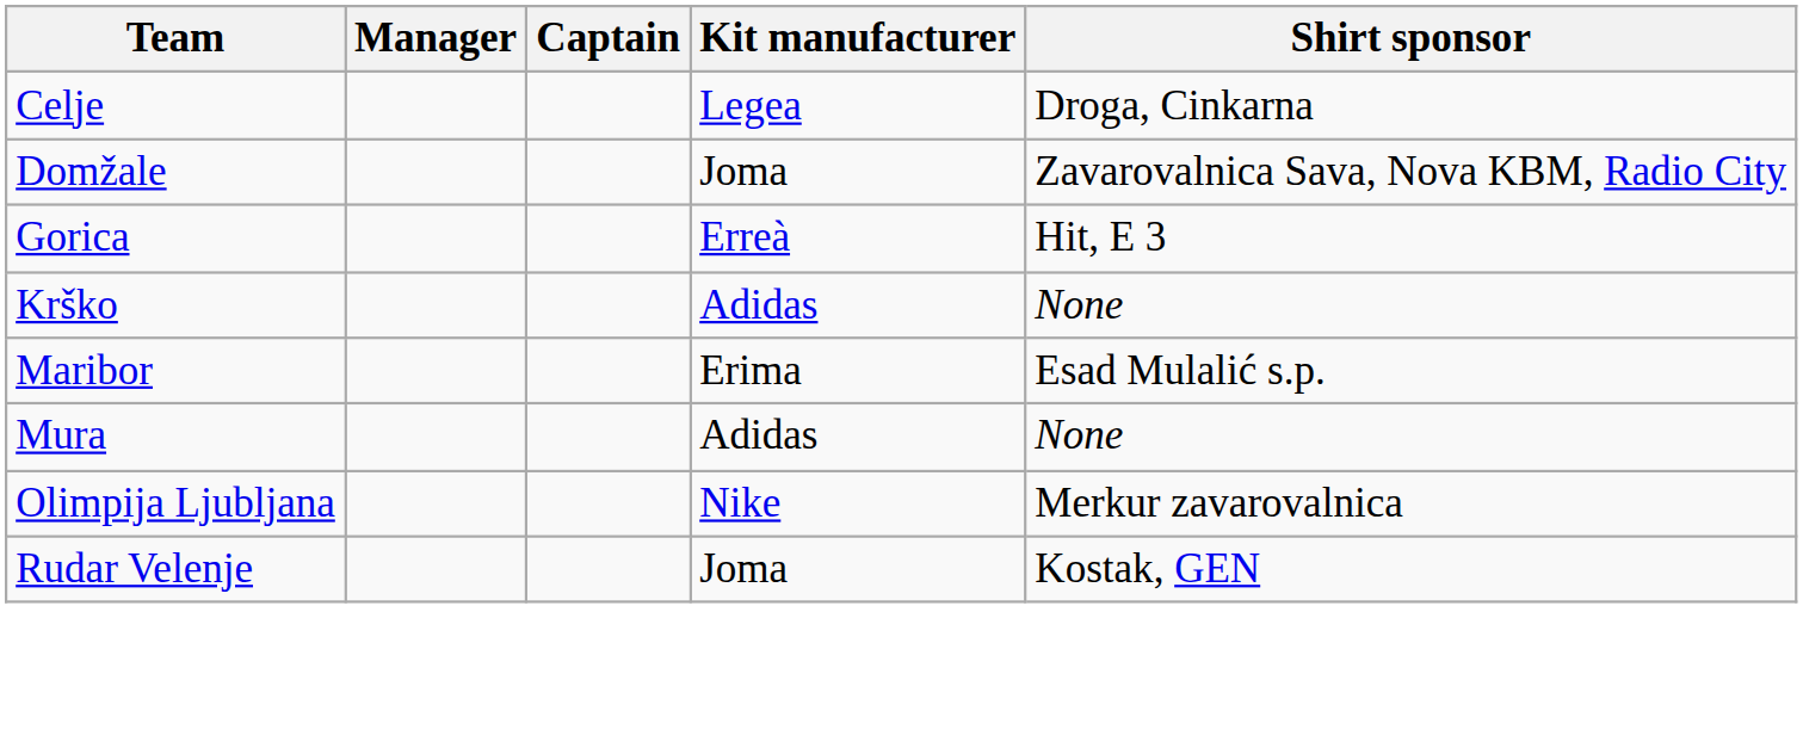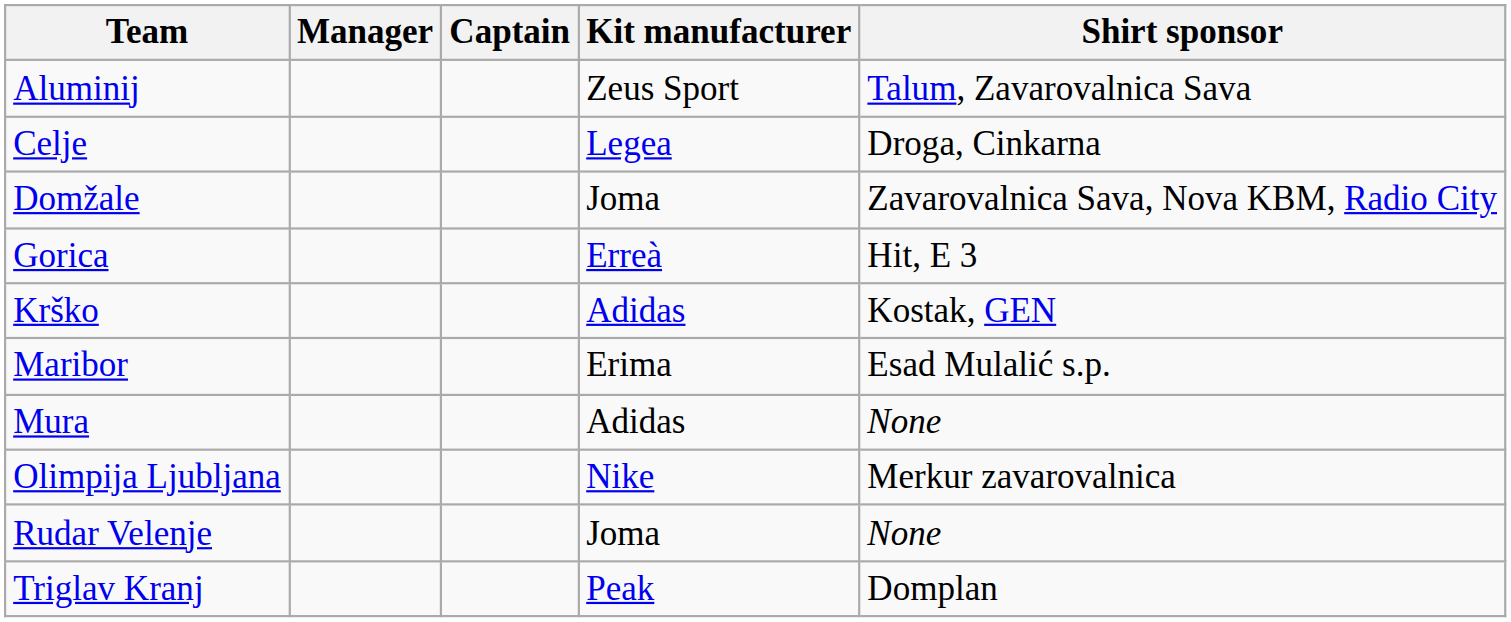 <table class="wikitable sortable">
 <tr>
 <th>Team</th>
 <th>Manager</th>
 <th>Captain</th>
 <th>Kit manufacturer</th>
 <th>Shirt sponsor</th>
+</tr>
+<tr>
+<td><a href='#'>Aluminij</a></td>
+<td> </td>
+<td> </td>
+<td>Zeus Sport</td>
+<td><a href='#'>Talum</a>, Zavarovalnica Sava</td>
 </tr>
 <tr>
 <td><a href='#'>Celje</a></td>
 <td> </td>
 <td> </td>
 <td><a href='#'>Legea</a></td>
 <td>Droga, Cinkarna</td>
 </tr>
 <tr>
 <td><a href='#'>Domžale</a></td>
 <td> </td>
 <td> </td>
 <td>Joma</td>
 <td>Zavarovalnica Sava, Nova KBM, <a href='#'>Radio City</a></td>
 </tr>
 <tr>
 <td><a href='#'>Gorica</a></td>
 <td> </td>
 <td> </td>
 <td><a href='#'>Erreà</a></td>
 <td>Hit, E 3</td>
 </tr>
 <tr>
 <td><a href='#'>Krško</a></td>
 <td> </td>
 <td> </td>
 <td><a href='#'>Adidas</a></td>
-<td><em>None</em></td>
+<td>Kostak, <a href='#'>GEN</a></td>
 </tr>
 <tr>
 <td><a href='#'>Maribor</a></td>
 <td> </td>
 <td> </td>
 <td>Erima</td>
 <td>Esad Mulalić s.p.</td>
 </tr>
 <tr>
 <td><a href='#'>Mura</a></td>
 <td> </td>
 <td> </td>
 <td>Adidas</td>
 <td><em>None</em></td>
 </tr>
 <tr>
 <td><a href='#'>Olimpija Ljubljana</a></td>
 <td> </td>
 <td> </td>
 <td><a href='#'>Nike</a></td>
 <td>Merkur zavarovalnica</td>
 </tr>
 <tr>
 <td><a href='#'>Rudar Velenje</a></td>
 <td> </td>
 <td> </td>
 <td>Joma</td>
-<td>Kostak, <a href='#'>GEN</a></td>
+<td><em>None</em></td>
+</tr>
+<tr>
+<td><a href='#'>Triglav Kranj</a></td>
+<td> </td>
+<td> </td>
+<td><a href='#'>Peak</a></td>
+<td>Domplan</td>
 </tr>
 </table>
